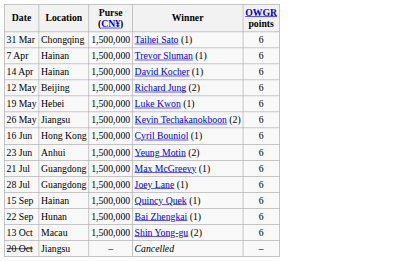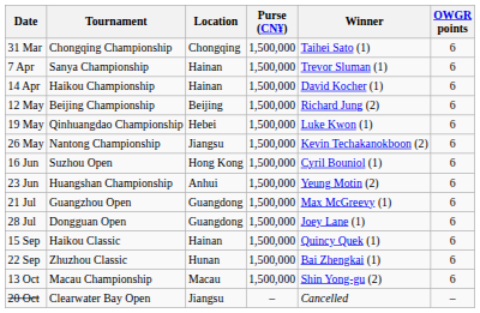 <table class="wikitable" style="font-size:95%">
 <tr>
 <th>Date</th>
+<th>Tournament</th>
 <th>Location</th>
 <th>Purse<br>(<a href='#'>CN¥</a>)</th>
 <th>Winner</th>
 <th><a href='#'>OWGR</a><br>points</th>
 </tr>
 <tr>
 <td>31 Mar</td>
+<td>Chongqing Championship</td>
 <td>Chongqing</td>
 <td align=right>1,500,000</td>
 <td> <a href='#'>Taihei Sato</a> (1)</td>
 <td align=center>6</td>
 </tr>
 <tr>
 <td>7 Apr</td>
+<td>Sanya Championship</td>
 <td>Hainan</td>
 <td align=right>1,500,000</td>
 <td> <a href='#'>Trevor Sluman</a> (1)</td>
 <td align=center>6</td>
 </tr>
 <tr>
 <td>14 Apr</td>
+<td>Haikou Championship</td>
 <td>Hainan</td>
 <td align=right>1,500,000</td>
 <td> <a href='#'>David Kocher</a> (1)</td>
 <td align=center>6</td>
 </tr>
 <tr>
 <td>12 May</td>
+<td>Beijing Championship</td>
 <td>Beijing</td>
 <td align=right>1,500,000</td>
 <td> <a href='#'>Richard Jung</a> (2)</td>
 <td align=center>6</td>
 </tr>
 <tr>
 <td>19 May</td>
+<td>Qinhuangdao Championship</td>
 <td>Hebei</td>
 <td align=right>1,500,000</td>
 <td> <a href='#'>Luke Kwon</a> (1)</td>
 <td align=center>6</td>
 </tr>
 <tr>
 <td>26 May</td>
+<td>Nantong Championship</td>
 <td>Jiangsu</td>
 <td align=right>1,500,000</td>
 <td> <a href='#'>Kevin Techakanokboon</a> (2)</td>
 <td align=center>6</td>
 </tr>
 <tr>
 <td>16 Jun</td>
+<td>Suzhou Open</td>
 <td>Hong Kong</td>
 <td align=right>1,500,000</td>
 <td> <a href='#'>Cyril Bouniol</a> (1)</td>
 <td align=center>6</td>
 </tr>
 <tr>
 <td>23 Jun</td>
+<td>Huangshan Championship</td>
 <td>Anhui</td>
 <td align=right>1,500,000</td>
 <td> <a href='#'>Yeung Motin</a> (2)</td>
 <td align=center>6</td>
 </tr>
 <tr>
 <td>21 Jul</td>
+<td>Guangzhou Open</td>
 <td>Guangdong</td>
 <td align=right>1,500,000</td>
 <td> <a href='#'>Max McGreevy</a> (1)</td>
 <td align=center>6</td>
 </tr>
 <tr>
 <td>28 Jul</td>
+<td>Dongguan Open</td>
 <td>Guangdong</td>
 <td align=right>1,500,000</td>
 <td> <a href='#'>Joey Lane</a> (1)</td>
 <td align=center>6</td>
 </tr>
 <tr>
 <td>15 Sep</td>
+<td>Haikou Classic</td>
 <td>Hainan</td>
 <td align=right>1,500,000</td>
 <td> <a href='#'>Quincy Quek</a> (1)</td>
 <td align=center>6</td>
 </tr>
 <tr>
 <td>22 Sep</td>
+<td>Zhuzhou Classic</td>
 <td>Hunan</td>
 <td align=right>1,500,000</td>
 <td> <a href='#'>Bai Zhengkai</a> (1)</td>
 <td align=center>6</td>
 </tr>
 <tr>
 <td>13 Oct</td>
+<td>Macau Championship</td>
 <td>Macau</td>
 <td align=right>1,500,000</td>
 <td> <a href='#'>Shin Yong-gu</a> (2)</td>
 <td align=center>6</td>
 </tr>
 <tr>
 <td><s>20 Oct</s></td>
+<td>Clearwater Bay Open</td>
 <td>Jiangsu</td>
 <td align=center>–</td>
 <td><em>Cancelled</em></td>
 <td align=center>–</td>
 </tr>
 </table>
